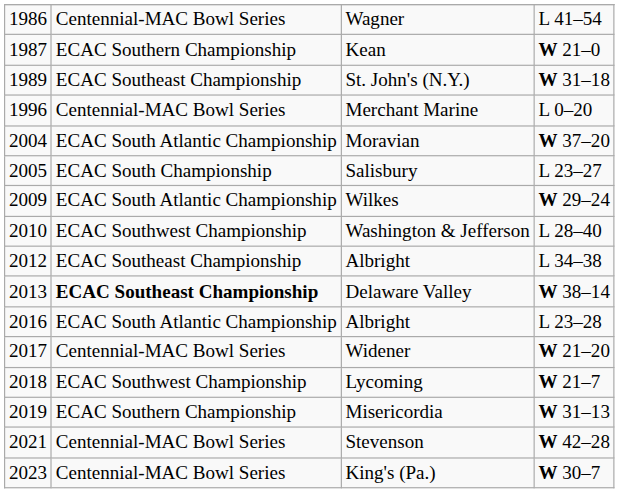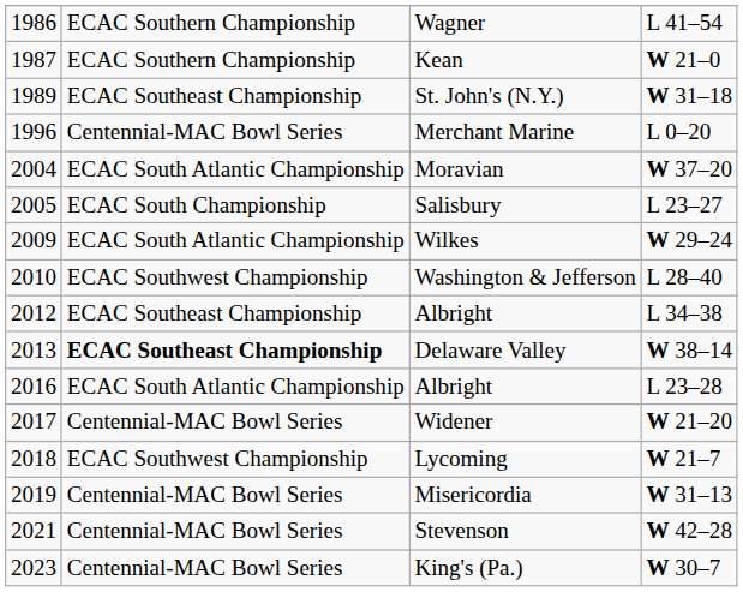 <table class="wikitable">
 <tr>
 </tr>
 <tr>
 <td>1986</td>
-<td>Centennial-MAC Bowl Series</td>
+<td>ECAC Southern Championship</td>
 <td>Wagner</td>
 <td>L 41–54</td>
 </tr>
 <tr>
 <td>1987</td>
 <td>ECAC Southern Championship</td>
 <td>Kean</td>
 <td><strong>W</strong> 21–0</td>
 </tr>
 <tr>
 <td>1989</td>
 <td>ECAC Southeast Championship</td>
 <td>St. John's (N.Y.)</td>
 <td><strong>W</strong> 31–18</td>
 </tr>
 <tr>
 <td>1996</td>
 <td>Centennial-MAC Bowl Series</td>
 <td>Merchant Marine</td>
 <td>L 0–20</td>
 </tr>
 <tr>
 <td>2004</td>
 <td>ECAC South Atlantic Championship</td>
 <td>Moravian</td>
 <td><strong>W</strong> 37–20</td>
 </tr>
 <tr>
 <td>2005</td>
 <td>ECAC South Championship</td>
 <td>Salisbury</td>
 <td>L 23–27</td>
 </tr>
 <tr>
 <td>2009</td>
 <td>ECAC South Atlantic Championship</td>
 <td>Wilkes</td>
 <td><strong>W</strong> 29–24</td>
 </tr>
 <tr>
 <td>2010</td>
 <td>ECAC Southwest Championship</td>
 <td>Washington & Jefferson</td>
 <td>L 28–40</td>
 </tr>
 <tr>
 <td>2012</td>
 <td>ECAC Southeast Championship</td>
 <td>Albright</td>
 <td>L 34–38</td>
 </tr>
 <tr>
 <td>2013</td>
 <td><strong>ECAC Southeast Championship</strong></td>
 <td>Delaware Valley</td>
 <td><strong>W</strong> 38–14</td>
 </tr>
 <tr>
 <td>2016</td>
 <td>ECAC South Atlantic Championship</td>
 <td>Albright</td>
 <td>L 23–28</td>
 </tr>
 <tr>
 <td>2017</td>
 <td>Centennial-MAC Bowl Series</td>
 <td>Widener</td>
 <td><strong>W</strong> 21–20</td>
 </tr>
 <tr>
 <td>2018</td>
 <td>ECAC Southwest Championship</td>
 <td>Lycoming</td>
 <td><strong>W</strong> 21–7</td>
 </tr>
 <tr>
 <td>2019</td>
-<td>ECAC Southern Championship</td>
+<td>Centennial-MAC Bowl Series</td>
 <td>Misericordia</td>
 <td><strong>W</strong> 31–13</td>
 </tr>
 <tr>
 <td>2021</td>
 <td>Centennial-MAC Bowl Series</td>
 <td>Stevenson</td>
 <td><strong>W</strong> 42–28</td>
 </tr>
 <tr>
 <td>2023</td>
 <td>Centennial-MAC Bowl Series</td>
 <td>King's (Pa.)</td>
 <td><strong>W</strong> 30–7</td>
 </tr>
 </table>
